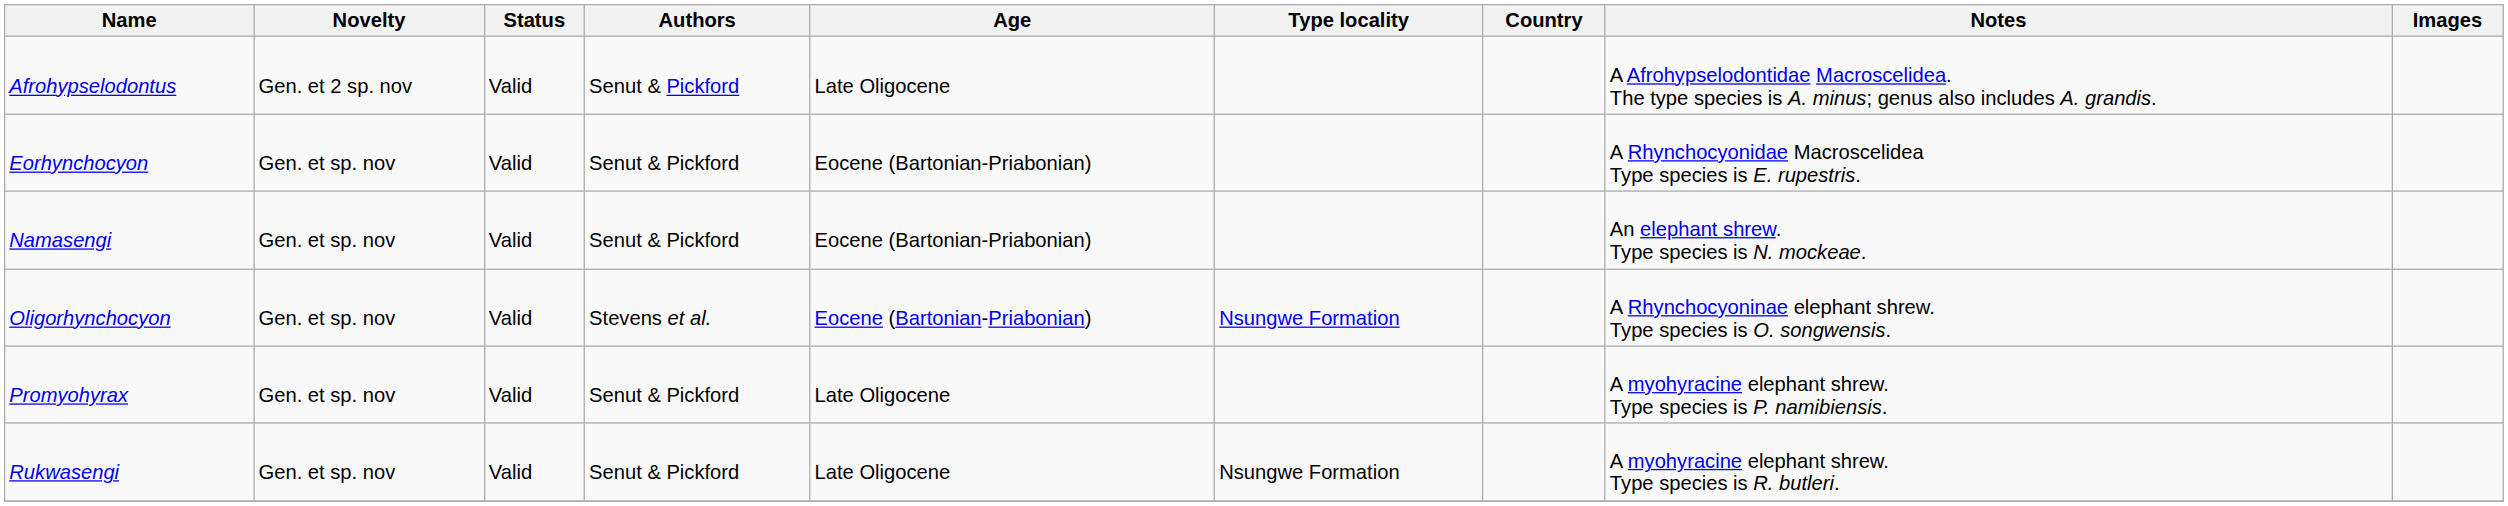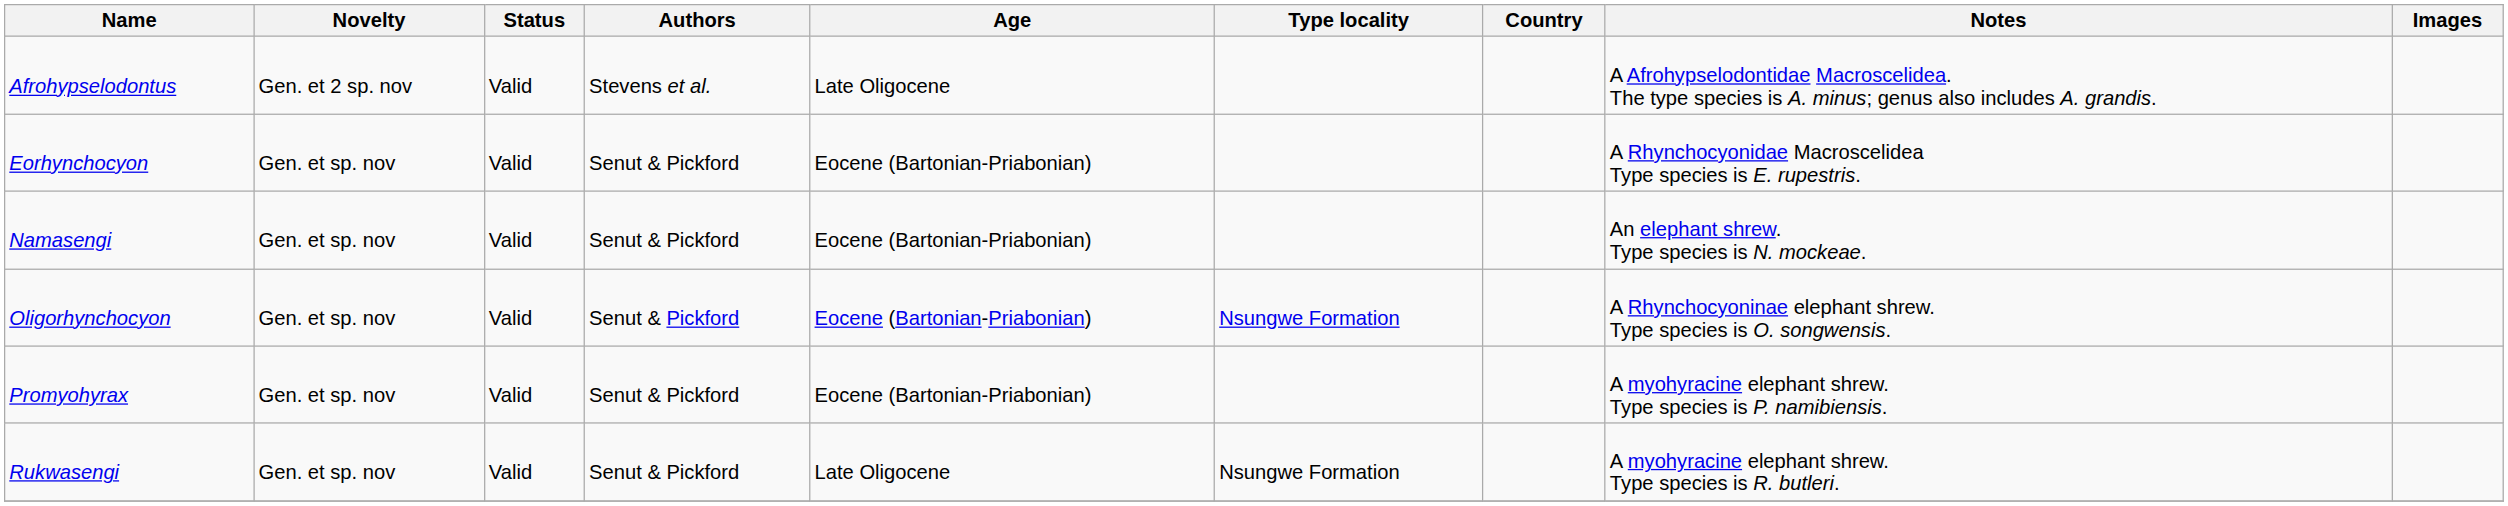 <table class="wikitable sortable" align="center" width="100%">
 <tr>
 <th>Name</th>
 <th>Novelty</th>
 <th>Status</th>
 <th>Authors</th>
 <th>Age</th>
 <th>Type locality</th>
 <th>Country</th>
 <th>Notes</th>
 <th>Images</th>
 </tr>
 <tr>
 <td><br><em><a href='#'>Afrohypselodontus</a></em></td>
 <td><br>Gen. et 2 sp. nov</td>
 <td><br>Valid</td>
-<td><br>Senut & <a href='#'>Pickford</a></td>
+<td><br>Stevens <em>et al.</em></td>
 <td><br>Late Oligocene</td>
 <td></td>
 <td><br></td>
 <td><br>A <a href='#'>Afrohypselodontidae</a> <a href='#'>Macroscelidea</a>.<br> The type species is <em>A. minus</em>; genus also includes <em>A. grandis</em>.</td>
 <td></td>
 </tr>
 <tr>
 <td><br><em><a href='#'>Eorhynchocyon</a></em></td>
 <td><br>Gen. et sp. nov</td>
 <td><br>Valid</td>
 <td><br>Senut & Pickford</td>
 <td><br>Eocene (Bartonian-Priabonian)</td>
 <td></td>
 <td><br></td>
 <td><br>A <a href='#'>Rhynchocyonidae</a> Macroscelidea<br> Type species is <em>E. rupestris</em>.</td>
 <td></td>
 </tr>
 <tr>
 <td><br><em><a href='#'>Namasengi</a></em></td>
 <td><br>Gen. et sp. nov</td>
 <td><br>Valid</td>
 <td><br>Senut & Pickford</td>
 <td><br>Eocene (Bartonian-Priabonian)</td>
 <td></td>
 <td><br></td>
 <td><br>An <a href='#'>elephant shrew</a>.<br> Type species is <em>N. mockeae</em>.</td>
 <td></td>
 </tr>
 <tr>
 <td><br><em><a href='#'>Oligorhynchocyon</a></em></td>
 <td><br>Gen. et sp. nov</td>
 <td><br>Valid</td>
-<td><br>Stevens <em>et al.</em></td>
+<td><br>Senut & <a href='#'>Pickford</a></td>
 <td><br><a href='#'>Eocene</a> (<a href='#'>Bartonian</a>-<a href='#'>Priabonian</a>)</td>
 <td><br><a href='#'>Nsungwe Formation</a></td>
 <td><br></td>
 <td><br>A <a href='#'>Rhynchocyoninae</a> elephant shrew.<br> Type species is <em>O. songwensis</em>.</td>
 <td></td>
 </tr>
 <tr>
 <td><br><em><a href='#'>Promyohyrax</a></em></td>
 <td><br>Gen. et sp. nov</td>
 <td><br>Valid</td>
 <td><br>Senut & Pickford</td>
-<td><br>Late Oligocene</td>
+<td><br>Eocene (Bartonian-Priabonian)</td>
 <td></td>
 <td><br></td>
 <td><br>A <a href='#'>myohyracine</a> elephant shrew.<br> Type species is <em>P. namibiensis</em>.</td>
 <td></td>
 </tr>
 <tr>
 <td><br><em><a href='#'>Rukwasengi</a></em></td>
 <td><br>Gen. et sp. nov</td>
 <td><br>Valid</td>
 <td><br>Senut & Pickford</td>
 <td><br>Late Oligocene</td>
 <td><br>Nsungwe Formation</td>
 <td><br></td>
 <td><br>A <a href='#'>myohyracine</a> elephant shrew.<br> Type species is <em>R. butleri</em>.</td>
 <td></td>
 </tr>
 <tr>
 </tr>
 </table>
